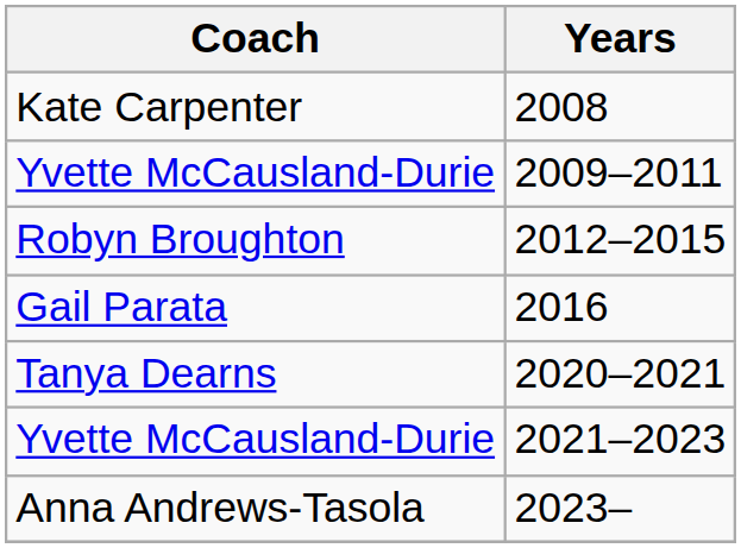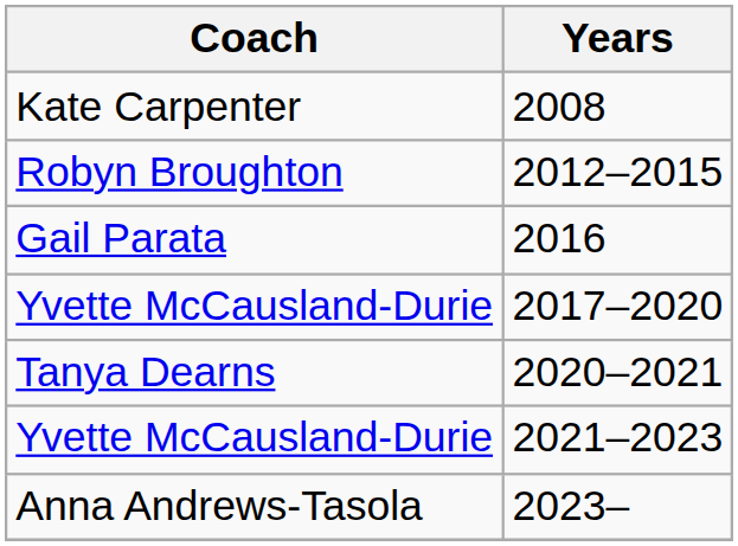 <table class="wikitable collapsible">
 <tr>
 <th>Coach</th>
 <th>Years</th>
 </tr>
 <tr>
 <td>Kate Carpenter</td>
 <td>2008</td>
 </tr>
 <tr>
-<td><a href='#'>Yvette McCausland-Durie</a></td>
-<td>2009–2011</td>
-</tr>
-<tr>
 <td><a href='#'>Robyn Broughton</a></td>
 <td>2012–2015</td>
 </tr>
 <tr>
 <td><a href='#'>Gail Parata</a></td>
 <td>2016</td>
+</tr>
+<tr>
+<td><a href='#'>Yvette McCausland-Durie</a></td>
+<td>2017–2020</td>
 </tr>
 <tr>
 <td><a href='#'>Tanya Dearns</a></td>
 <td>2020–2021</td>
 </tr>
 <tr>
 <td><a href='#'>Yvette McCausland-Durie</a></td>
 <td>2021–2023</td>
 </tr>
 <tr>
 <td>Anna Andrews-Tasola</td>
 <td>2023–</td>
 </tr>
 <tr>
 </tr>
 </table>
